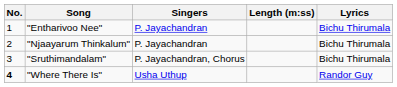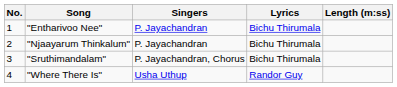 <table class="wikitable" style="font-size:95%;">
 <tr>
 <th>No.</th>
 <th>Song</th>
 <th>Singers</th>
+<th>Lyrics</th>
 <th>Length (m:ss)</th>
-<th>Lyrics</th>
 </tr>
 <tr>
 <td>1</td>
 <td>"Entharivoo Nee"</td>
 <td><a href='#'>P. Jayachandran</a></td>
+<td><a href='#'>Bichu Thirumala</a></td>
 <td></td>
-<td><a href='#'>Bichu Thirumala</a></td>
 </tr>
 <tr>
 <td>2</td>
 <td>"Njaayarum Thinkalum"</td>
 <td>P. Jayachandran</td>
+<td>Bichu Thirumala</td>
 <td></td>
-<td>Bichu Thirumala</td>
 </tr>
 <tr>
 <td>3</td>
 <td>"Sruthimandalam"</td>
 <td>P. Jayachandran, Chorus</td>
+<td>Bichu Thirumala</td>
 <td></td>
-<td>Bichu Thirumala</td>
 </tr>
 <tr>
-<td><strong>4</strong></td>
+<td>4</td>
 <td>"Where There Is"</td>
 <td><a href='#'>Usha Uthup</a></td>
+<td><a href='#'>Randor Guy</a></td>
 <td></td>
-<td><a href='#'>Randor Guy</a></td>
 </tr>
 </table>
